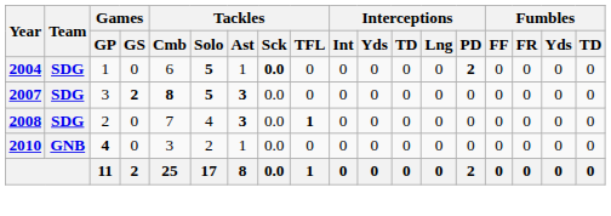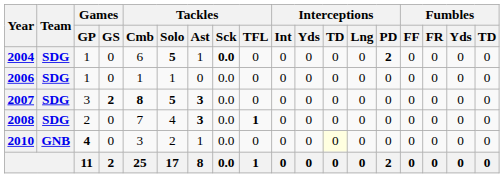 <table class="wikitable" style="text-align:center">
 <tr>
 <th rowspan="2">Year</th>
 <th rowspan="2">Team</th>
 <th colspan="2">Games</th>
 <th colspan="5">Tackles</th>
 <th colspan="5">Interceptions</th>
 <th colspan="4">Fumbles</th>
 </tr>
 <tr>
 <th>GP</th>
 <th>GS</th>
 <th>Cmb</th>
 <th>Solo</th>
 <th>Ast</th>
 <th>Sck</th>
 <th>TFL</th>
 <th>Int</th>
 <th>Yds</th>
 <th>TD</th>
 <th>Lng</th>
 <th>PD</th>
 <th>FF</th>
 <th>FR</th>
 <th>Yds</th>
 <th>TD</th>
 </tr>
 <tr>
 <th><a href='#'>2004</a></th>
 <th><a href='#'>SDG</a></th>
 <td>1</td>
 <td>0</td>
 <td>6</td>
 <td><strong>5</strong></td>
 <td>1</td>
 <td><strong>0.0</strong></td>
 <td>0</td>
 <td>0</td>
 <td>0</td>
 <td>0</td>
 <td>0</td>
 <td><strong>2</strong></td>
+<td>0</td>
+<td>0</td>
+<td>0</td>
+<td>0</td>
+</tr>
+<tr>
+<th><a href='#'>2006</a></th>
+<th><a href='#'>SDG</a></th>
+<td>1</td>
+<td>0</td>
+<td>1</td>
+<td>1</td>
+<td>0</td>
+<td>0.0</td>
+<td>0</td>
+<td>0</td>
+<td>0</td>
+<td>0</td>
+<td>0</td>
+<td>0</td>
 <td>0</td>
 <td>0</td>
 <td>0</td>
 <td>0</td>
 </tr>
 <tr>
 <th><a href='#'>2007</a></th>
 <th><a href='#'>SDG</a></th>
 <td>3</td>
 <td><strong>2</strong></td>
 <td><strong>8</strong></td>
 <td><strong>5</strong></td>
 <td><strong>3</strong></td>
 <td>0.0</td>
 <td>0</td>
 <td>0</td>
 <td>0</td>
 <td>0</td>
 <td>0</td>
 <td>0</td>
 <td>0</td>
 <td>0</td>
 <td>0</td>
 <td>0</td>
 </tr>
 <tr>
 <th><a href='#'>2008</a></th>
 <th><a href='#'>SDG</a></th>
 <td>2</td>
 <td>0</td>
 <td>7</td>
 <td>4</td>
 <td><strong>3</strong></td>
 <td>0.0</td>
 <td><strong>1</strong></td>
 <td>0</td>
 <td>0</td>
 <td>0</td>
 <td>0</td>
 <td>0</td>
 <td>0</td>
 <td>0</td>
 <td>0</td>
 <td>0</td>
 </tr>
 <tr>
 <th><a href='#'>2010</a></th>
 <th><a href='#'>GNB</a></th>
 <td><strong>4</strong></td>
 <td>0</td>
 <td>3</td>
 <td>2</td>
 <td>1</td>
 <td>0.0</td>
 <td>0</td>
 <td>0</td>
 <td>0</td>
-<td>0</td>
+<td style="background: lightyellow;">0</td>
 <td>0</td>
 <td>0</td>
 <td>0</td>
 <td>0</td>
 <td>0</td>
 <td>0</td>
 </tr>
 <tr>
 <th colspan="2"></th>
 <th>11</th>
 <th>2</th>
 <th>25</th>
 <th>17</th>
 <th>8</th>
 <th>0.0</th>
 <th>1</th>
 <th>0</th>
 <th>0</th>
 <th>0</th>
 <th>0</th>
 <th>2</th>
 <th>0</th>
 <th>0</th>
 <th>0</th>
 <th>0</th>
 </tr>
 </table>
